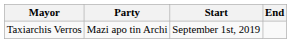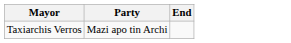 <table class="wikitable">
 <tr>
 <th>Mayor</th>
 <th>Party</th>
-<th>Start</th>
 <th>End</th>
 </tr>
 <tr>
 <td>Taxiarchis Verros</td>
 <td>Mazi apo tin Archi</td>
-<td>September 1st, 2019</td>
 <td></td>
 </tr>
 </table>
